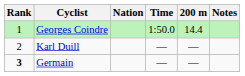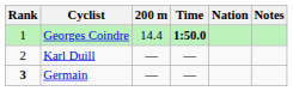 <table class="wikitable sortable" style="text-align:center">
 <tr>
 <th>Rank</th>
 <th>Cyclist</th>
+<th>200 m</th>
+<th>Time</th>
 <th>Nation</th>
-<th>Time</th>
-<th>200 m</th>
 <th>Notes</th>
 </tr>
 <tr bgcolor=bbf3bb>
 <td>1</td>
 <td align=left><a href='#'>Georges Coindre</a></td>
+<td>14.4</td>
+<td><strong>1:50.0</strong></td>
 <td align=left></td>
-<td>1:50.0</td>
-<td>14.4</td>
 <td></td>
 </tr>
 <tr>
 <td>2</td>
 <td align=left><a href='#'>Karl Duill</a></td>
+<td data-sort-value=99.9>—</td>
+<td data-sort-value=9:99.9>—</td>
 <td align=left></td>
-<td data-sort-value=9:99.9>—</td>
-<td data-sort-value=99.9>—</td>
 <td></td>
 </tr>
 <tr>
 <td><strong>3</strong></td>
 <td align=left><a href='#'>Germain</a></td>
+<td data-sort-value=99.9>—</td>
+<td data-sort-value=9:99.9>—</td>
 <td align=left></td>
-<td data-sort-value=9:99.9>—</td>
-<td data-sort-value=99.9>—</td>
 <td></td>
 </tr>
 </table>
